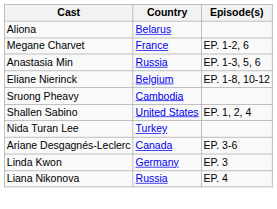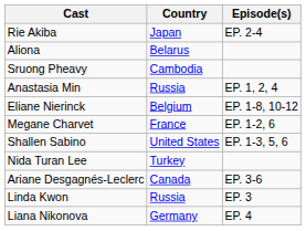 <table class="wikitable" style = "font-size: 90%;">
 <tr>
 <th>Cast</th>
 <th>Country</th>
 <th>Episode(s)</th>
 </tr>
 <tr>
+<td>Rie Akiba</td>
+<td><a href='#'>Japan</a></td>
+<td>EP. 2-4</td>
+</tr>
+<tr>
 <td>Aliona</td>
 <td><a href='#'>Belarus</a></td>
 <td></td>
+</tr>
+<tr>
+<td>Sruong Pheavy</td>
+<td><a href='#'>Cambodia</a></td>
+<td></td>
+</tr>
+<tr>
+<td>Anastasia Min</td>
+<td><a href='#'>Russia</a></td>
+<td>EP. 1, 2, 4</td>
+</tr>
+<tr>
+<td>Eliane Nierinck</td>
+<td><a href='#'>Belgium</a></td>
+<td>EP. 1-8, 10-12</td>
 </tr>
 <tr>
 <td>Megane Charvet</td>
 <td><a href='#'>France</a></td>
 <td>EP. 1-2, 6</td>
 </tr>
 <tr>
-<td>Anastasia Min</td>
-<td><a href='#'>Russia</a></td>
-<td>EP. 1-3, 5, 6</td>
-</tr>
-<tr>
-<td>Eliane Nierinck</td>
-<td><a href='#'>Belgium</a></td>
-<td>EP. 1-8, 10-12</td>
-</tr>
-<tr>
-<td>Sruong Pheavy</td>
-<td><a href='#'>Cambodia</a></td>
-<td></td>
-</tr>
-<tr>
 <td>Shallen Sabino</td>
 <td><a href='#'>United States</a></td>
-<td>EP. 1, 2, 4</td>
+<td>EP. 1-3, 5, 6</td>
 </tr>
 <tr>
 <td>Nida Turan Lee</td>
 <td><a href='#'>Turkey</a></td>
 <td></td>
 </tr>
 <tr>
 <td>Ariane Desgagnés-Leclerc</td>
 <td><a href='#'>Canada</a></td>
 <td>EP. 3-6</td>
 </tr>
 <tr>
 <td>Linda Kwon</td>
-<td><a href='#'>Germany</a></td>
+<td><a href='#'>Russia</a></td>
 <td>EP. 3</td>
 </tr>
 <tr>
 <td>Liana Nikonova</td>
-<td><a href='#'>Russia</a></td>
+<td><a href='#'>Germany</a></td>
 <td>EP. 4</td>
 </tr>
 </table>
